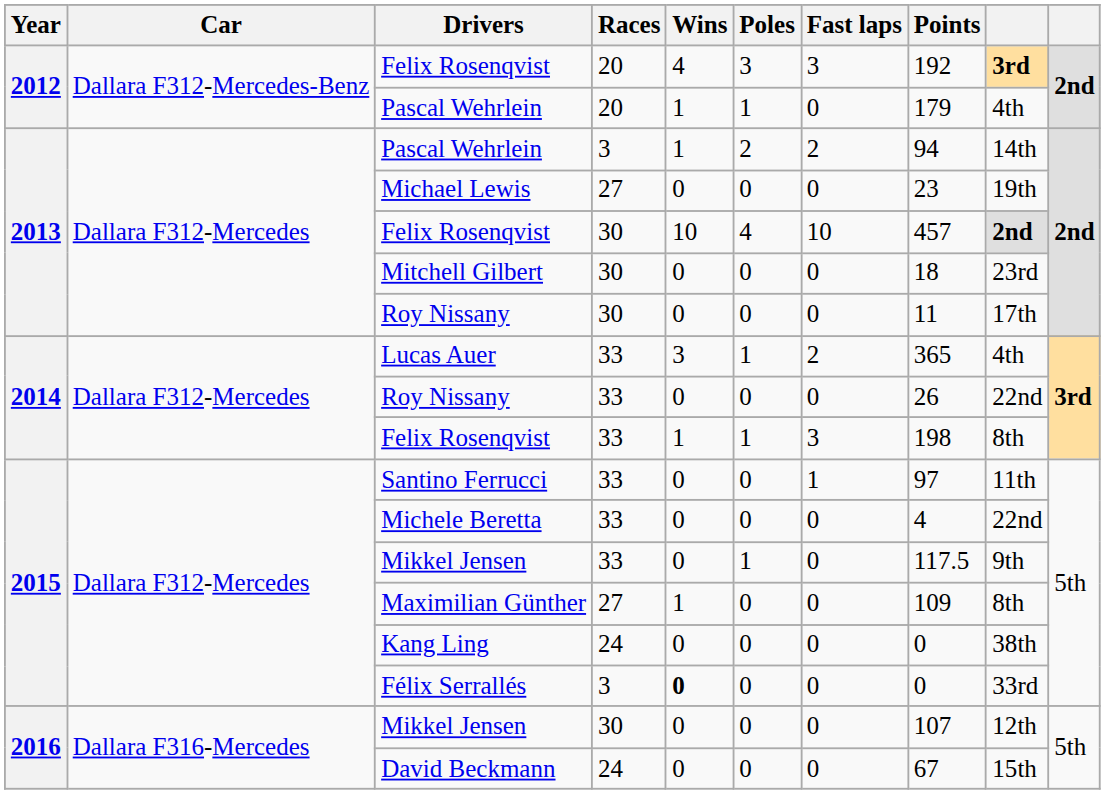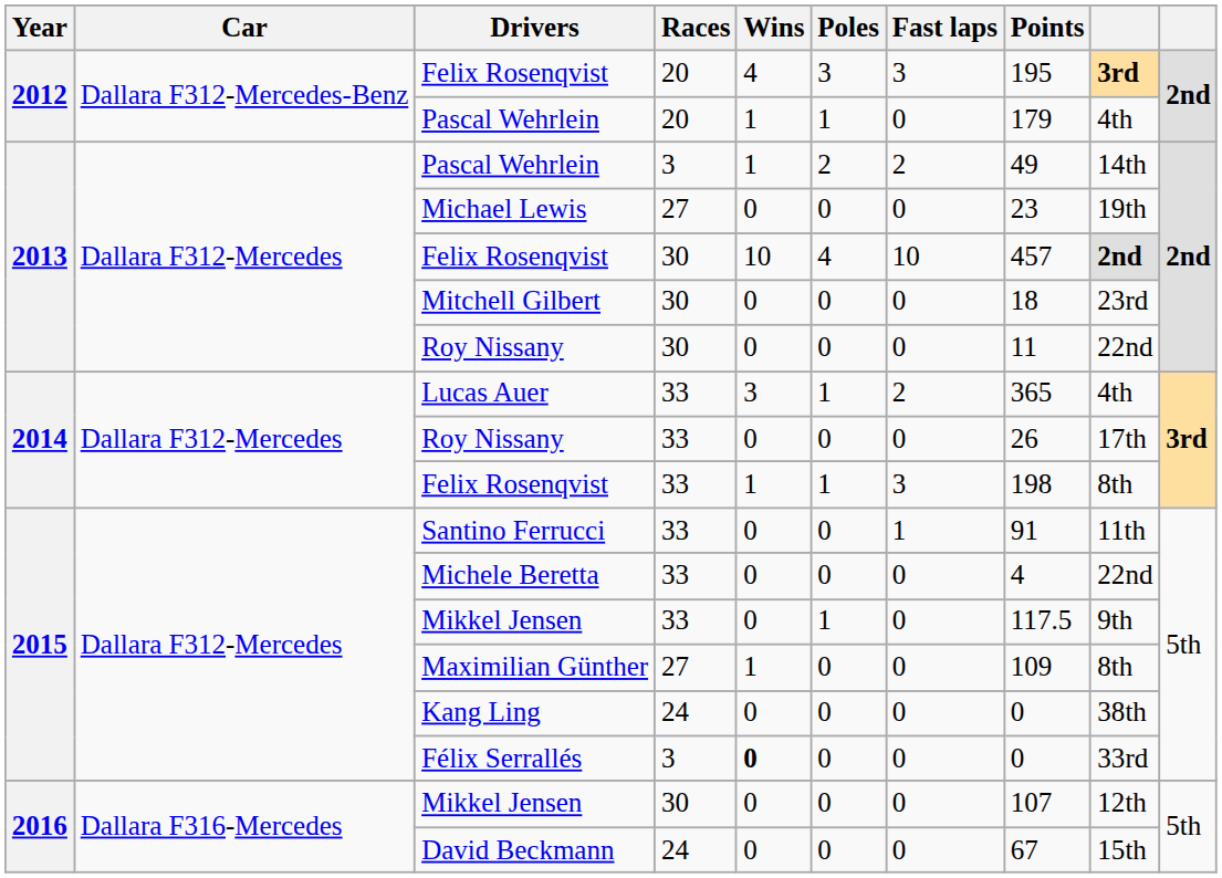 <table class="wikitable" style="font-size:85%">
 <tr>
 <th>Year</th>
 <th>Car</th>
 <th>Drivers</th>
 <th>Races</th>
 <th>Wins</th>
 <th>Poles</th>
 <th>Fast laps</th>
 <th>Points</th>
 <th></th>
 <th></th>
 </tr>
 <tr>
 <th rowspan="2"><a href='#'>2012</a></th>
 <td rowspan="2"><a href='#'>Dallara F312</a>-<a href='#'>Mercedes-Benz</a></td>
 <td> <a href='#'>Felix Rosenqvist</a></td>
 <td>20</td>
 <td>4</td>
 <td>3</td>
 <td>3</td>
-<td>192</td>
+<td>195</td>
 <td style="background:#ffdf9f;"><strong>3rd</strong></td>
 <td rowspan=2 style="background:#dfdfdf;"><strong>2nd</strong></td>
 </tr>
 <tr>
 <td> <a href='#'>Pascal Wehrlein</a></td>
 <td>20</td>
 <td>1</td>
 <td>1</td>
 <td>0</td>
 <td>179</td>
 <td>4th</td>
 </tr>
 <tr>
 <th rowspan="5"><a href='#'>2013</a></th>
 <td rowspan="5"><a href='#'>Dallara F312</a>-<a href='#'>Mercedes</a></td>
 <td> <a href='#'>Pascal Wehrlein</a></td>
 <td>3</td>
 <td>1</td>
 <td>2</td>
 <td>2</td>
-<td>94</td>
+<td>49</td>
 <td>14th</td>
 <td rowspan=5 style="background:#dfdfdf;"><strong>2nd</strong></td>
 </tr>
 <tr>
 <td> <a href='#'>Michael Lewis</a></td>
 <td>27</td>
 <td>0</td>
 <td>0</td>
 <td>0</td>
 <td>23</td>
 <td>19th</td>
 </tr>
 <tr>
 <td> <a href='#'>Felix Rosenqvist</a></td>
 <td>30</td>
 <td>10</td>
 <td>4</td>
 <td>10</td>
 <td>457</td>
 <td style="background:#dfdfdf;"><strong>2nd</strong></td>
 </tr>
 <tr>
 <td> <a href='#'>Mitchell Gilbert</a></td>
 <td>30</td>
 <td>0</td>
 <td>0</td>
 <td>0</td>
 <td>18</td>
 <td>23rd</td>
 </tr>
 <tr>
 <td> <a href='#'>Roy Nissany</a></td>
 <td>30</td>
 <td>0</td>
 <td>0</td>
 <td>0</td>
 <td>11</td>
-<td>17th</td>
+<td>22nd</td>
 </tr>
 <tr>
 <th rowspan="3"><a href='#'>2014</a></th>
 <td rowspan="3"><a href='#'>Dallara F312</a>-<a href='#'>Mercedes</a></td>
 <td> <a href='#'>Lucas Auer</a></td>
 <td>33</td>
 <td>3</td>
 <td>1</td>
 <td>2</td>
 <td>365</td>
 <td>4th</td>
 <td rowspan=3 style="background:#ffdf9f;"><strong>3rd</strong></td>
 </tr>
 <tr>
 <td> <a href='#'>Roy Nissany</a></td>
 <td>33</td>
 <td>0</td>
 <td>0</td>
 <td>0</td>
 <td>26</td>
-<td>22nd</td>
+<td>17th</td>
 </tr>
 <tr>
 <td> <a href='#'>Felix Rosenqvist</a></td>
 <td>33</td>
 <td>1</td>
 <td>1</td>
 <td>3</td>
 <td>198</td>
 <td>8th</td>
 </tr>
 <tr>
 <th rowspan="6"><a href='#'>2015</a></th>
 <td rowspan="6"><a href='#'>Dallara F312</a>-<a href='#'>Mercedes</a></td>
 <td> <a href='#'>Santino Ferrucci</a></td>
 <td>33</td>
 <td>0</td>
 <td>0</td>
 <td>1</td>
-<td>97</td>
+<td>91</td>
 <td>11th</td>
 <td rowspan=6>5th</td>
 </tr>
 <tr>
 <td> <a href='#'>Michele Beretta</a></td>
 <td>33</td>
 <td>0</td>
 <td>0</td>
 <td>0</td>
 <td>4</td>
 <td>22nd</td>
 </tr>
 <tr>
 <td> <a href='#'>Mikkel Jensen</a></td>
 <td>33</td>
 <td>0</td>
 <td>1</td>
 <td>0</td>
 <td>117.5</td>
 <td>9th</td>
 </tr>
 <tr>
 <td> <a href='#'>Maximilian Günther</a></td>
 <td>27</td>
 <td>1</td>
 <td>0</td>
 <td>0</td>
 <td>109</td>
 <td>8th</td>
 </tr>
 <tr>
 <td> <a href='#'>Kang Ling</a></td>
 <td>24</td>
 <td>0</td>
 <td>0</td>
 <td>0</td>
 <td>0</td>
 <td>38th</td>
 </tr>
 <tr>
 <td> <a href='#'>Félix Serrallés</a></td>
 <td>3</td>
 <td><strong>0</strong></td>
 <td>0</td>
 <td>0</td>
 <td>0</td>
 <td>33rd</td>
 </tr>
 <tr>
 <th rowspan=2><a href='#'>2016</a></th>
 <td rowspan=2><a href='#'>Dallara F316</a>-<a href='#'>Mercedes</a></td>
 <td> <a href='#'>Mikkel Jensen</a></td>
 <td>30</td>
 <td>0</td>
 <td>0</td>
 <td>0</td>
 <td>107</td>
 <td>12th</td>
 <td rowspan=2>5th</td>
 </tr>
 <tr>
 <td> <a href='#'>David Beckmann</a></td>
 <td>24</td>
 <td>0</td>
 <td>0</td>
 <td>0</td>
 <td>67</td>
 <td>15th</td>
 </tr>
 </table>
